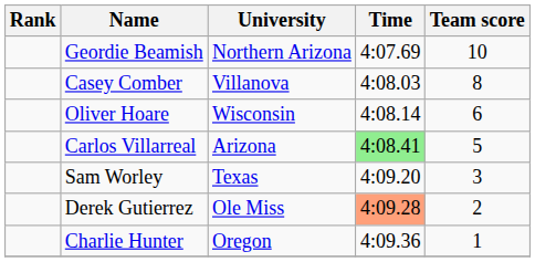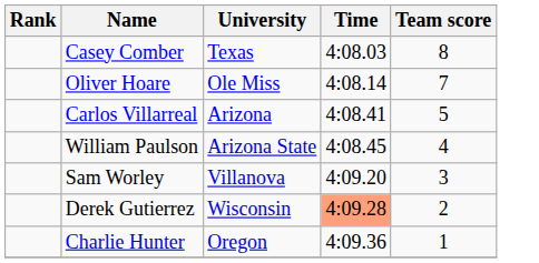 <table class="wikitable sortable" style="text-align:center">
 <tr>
 <th>Rank</th>
 <th>Name</th>
 <th>University</th>
 <th>Time</th>
 <th>Team score</th>
 </tr>
 <tr>
 <td></td>
-<td align=left><a href='#'>Geordie Beamish</a> </td>
-<td align="left"><a href='#'>Northern Arizona</a></td>
-<td>4:07.69</td>
-<td>10</td>
-</tr>
-<tr>
-<td></td>
 <td align=left><a href='#'>Casey Comber</a></td>
-<td align=left><a href='#'>Villanova</a></td>
+<td align=left><a href='#'>Texas</a></td>
 <td>4:08.03</td>
 <td>8</td>
 </tr>
 <tr>
 <td></td>
 <td align=left><a href='#'>Oliver Hoare</a> </td>
-<td align="left"><a href='#'>Wisconsin</a></td>
+<td align=left><a href='#'>Ole Miss</a></td>
 <td>4:08.14</td>
-<td>6</td>
+<td>7</td>
 </tr>
 <tr>
 <td></td>
 <td align=left><a href='#'>Carlos Villarreal</a> </td>
 <td align=left><a href='#'>Arizona</a></td>
-<td style="background: lightgreen;">4:08.41</td>
+<td>4:08.41</td>
 <td>5</td>
 </tr>
 <tr>
 <td></td>
+<td align=left>William Paulson </td>
+<td align=left><a href='#'>Arizona State</a></td>
+<td>4:08.45</td>
+<td>4</td>
+</tr>
+<tr>
+<td></td>
 <td align=left>Sam Worley</td>
-<td align=left><a href='#'>Texas</a></td>
+<td align=left><a href='#'>Villanova</a></td>
 <td>4:09.20</td>
 <td>3</td>
 </tr>
 <tr>
 <td></td>
 <td align=left>Derek Gutierrez</td>
-<td align=left><a href='#'>Ole Miss</a></td>
+<td align="left"><a href='#'>Wisconsin</a></td>
 <td style="background: lightsalmon;">4:09.28</td>
 <td>2</td>
 </tr>
 <tr>
 <td></td>
 <td align=left><a href='#'>Charlie Hunter</a> </td>
 <td align=left><a href='#'>Oregon</a></td>
 <td>4:09.36</td>
 <td>1</td>
 </tr>
 <tr>
 </tr>
 </table>
